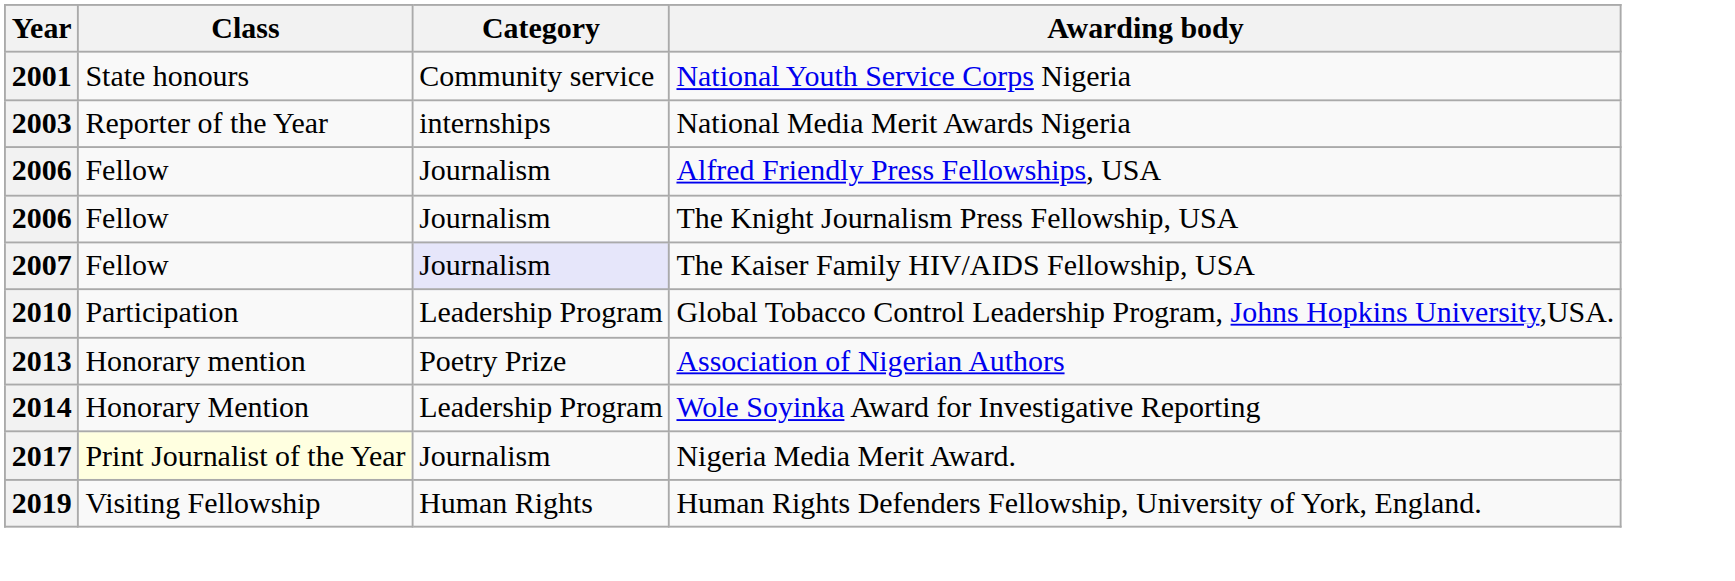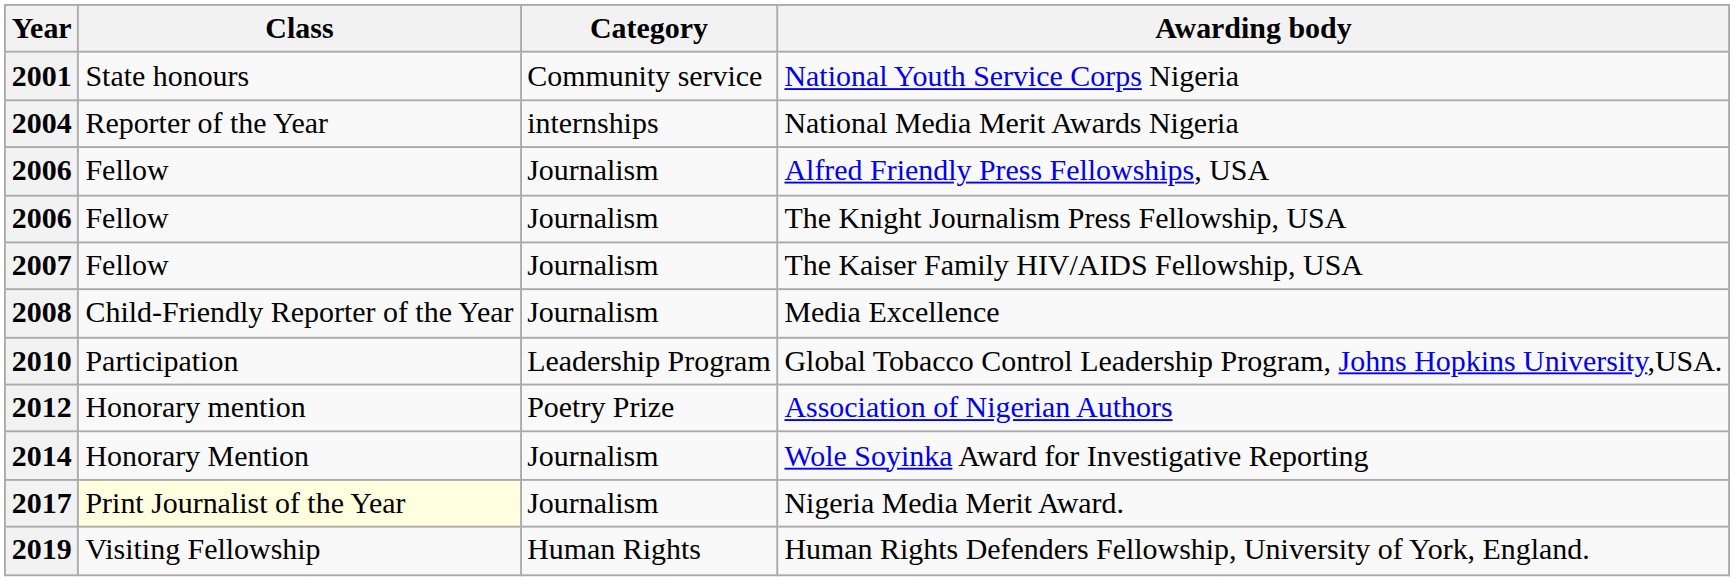 <table class="wikitable">
 <tr>
 <th scope="col">Year</th>
 <th scope="col">Class</th>
 <th scope="col">Category</th>
 <th scope="col">Awarding body</th>
 </tr>
 <tr>
 <th scope="row">2001</th>
 <td>State honours</td>
 <td>Community service</td>
 <td><a href='#'>National Youth Service Corps</a> Nigeria</td>
 </tr>
 <tr>
-<th scope="row">2003</th>
+<th scope="row">2004</th>
 <td>Reporter of the Year</td>
 <td>internships</td>
 <td>National Media Merit Awards Nigeria</td>
 </tr>
 <tr>
 <th scope="row">2006</th>
 <td>Fellow</td>
 <td>Journalism</td>
 <td><a href='#'>Alfred Friendly Press Fellowships</a>, USA</td>
 </tr>
 <tr>
 <th scope="row">2006</th>
 <td>Fellow</td>
 <td>Journalism</td>
 <td>The Knight Journalism Press Fellowship, USA</td>
 </tr>
 <tr>
 <th scope="row">2007</th>
 <td>Fellow</td>
-<td style="background: lavender;">Journalism</td>
+<td>Journalism</td>
 <td>The Kaiser Family HIV/AIDS Fellowship, USA</td>
+</tr>
+<tr>
+<th scope="row">2008</th>
+<td>Child-Friendly Reporter of the Year</td>
+<td>Journalism</td>
+<td>Media Excellence</td>
 </tr>
 <tr>
 <th scope="row">2010</th>
 <td>Participation</td>
 <td>Leadership Program</td>
 <td>Global Tobacco Control Leadership Program, <a href='#'>Johns Hopkins University</a>,USA.</td>
 </tr>
 <tr>
-<th scope="row">2013</th>
+<th scope="row">2012</th>
 <td>Honorary mention</td>
 <td>Poetry Prize</td>
 <td><a href='#'>Association of Nigerian Authors</a></td>
 </tr>
 <tr>
 <th scope="row">2014</th>
 <td>Honorary Mention</td>
-<td>Leadership Program</td>
+<td>Journalism</td>
 <td><a href='#'>Wole Soyinka</a> Award for Investigative Reporting</td>
 </tr>
 <tr>
 <th scope="row">2017</th>
 <td style="background: lightyellow;">Print Journalist of the Year</td>
 <td>Journalism</td>
 <td>Nigeria Media Merit Award.</td>
 </tr>
 <tr>
 <th scope="row">2019</th>
 <td>Visiting Fellowship</td>
 <td>Human Rights</td>
 <td>Human Rights Defenders Fellowship, University of York, England.</td>
 </tr>
 </table>
